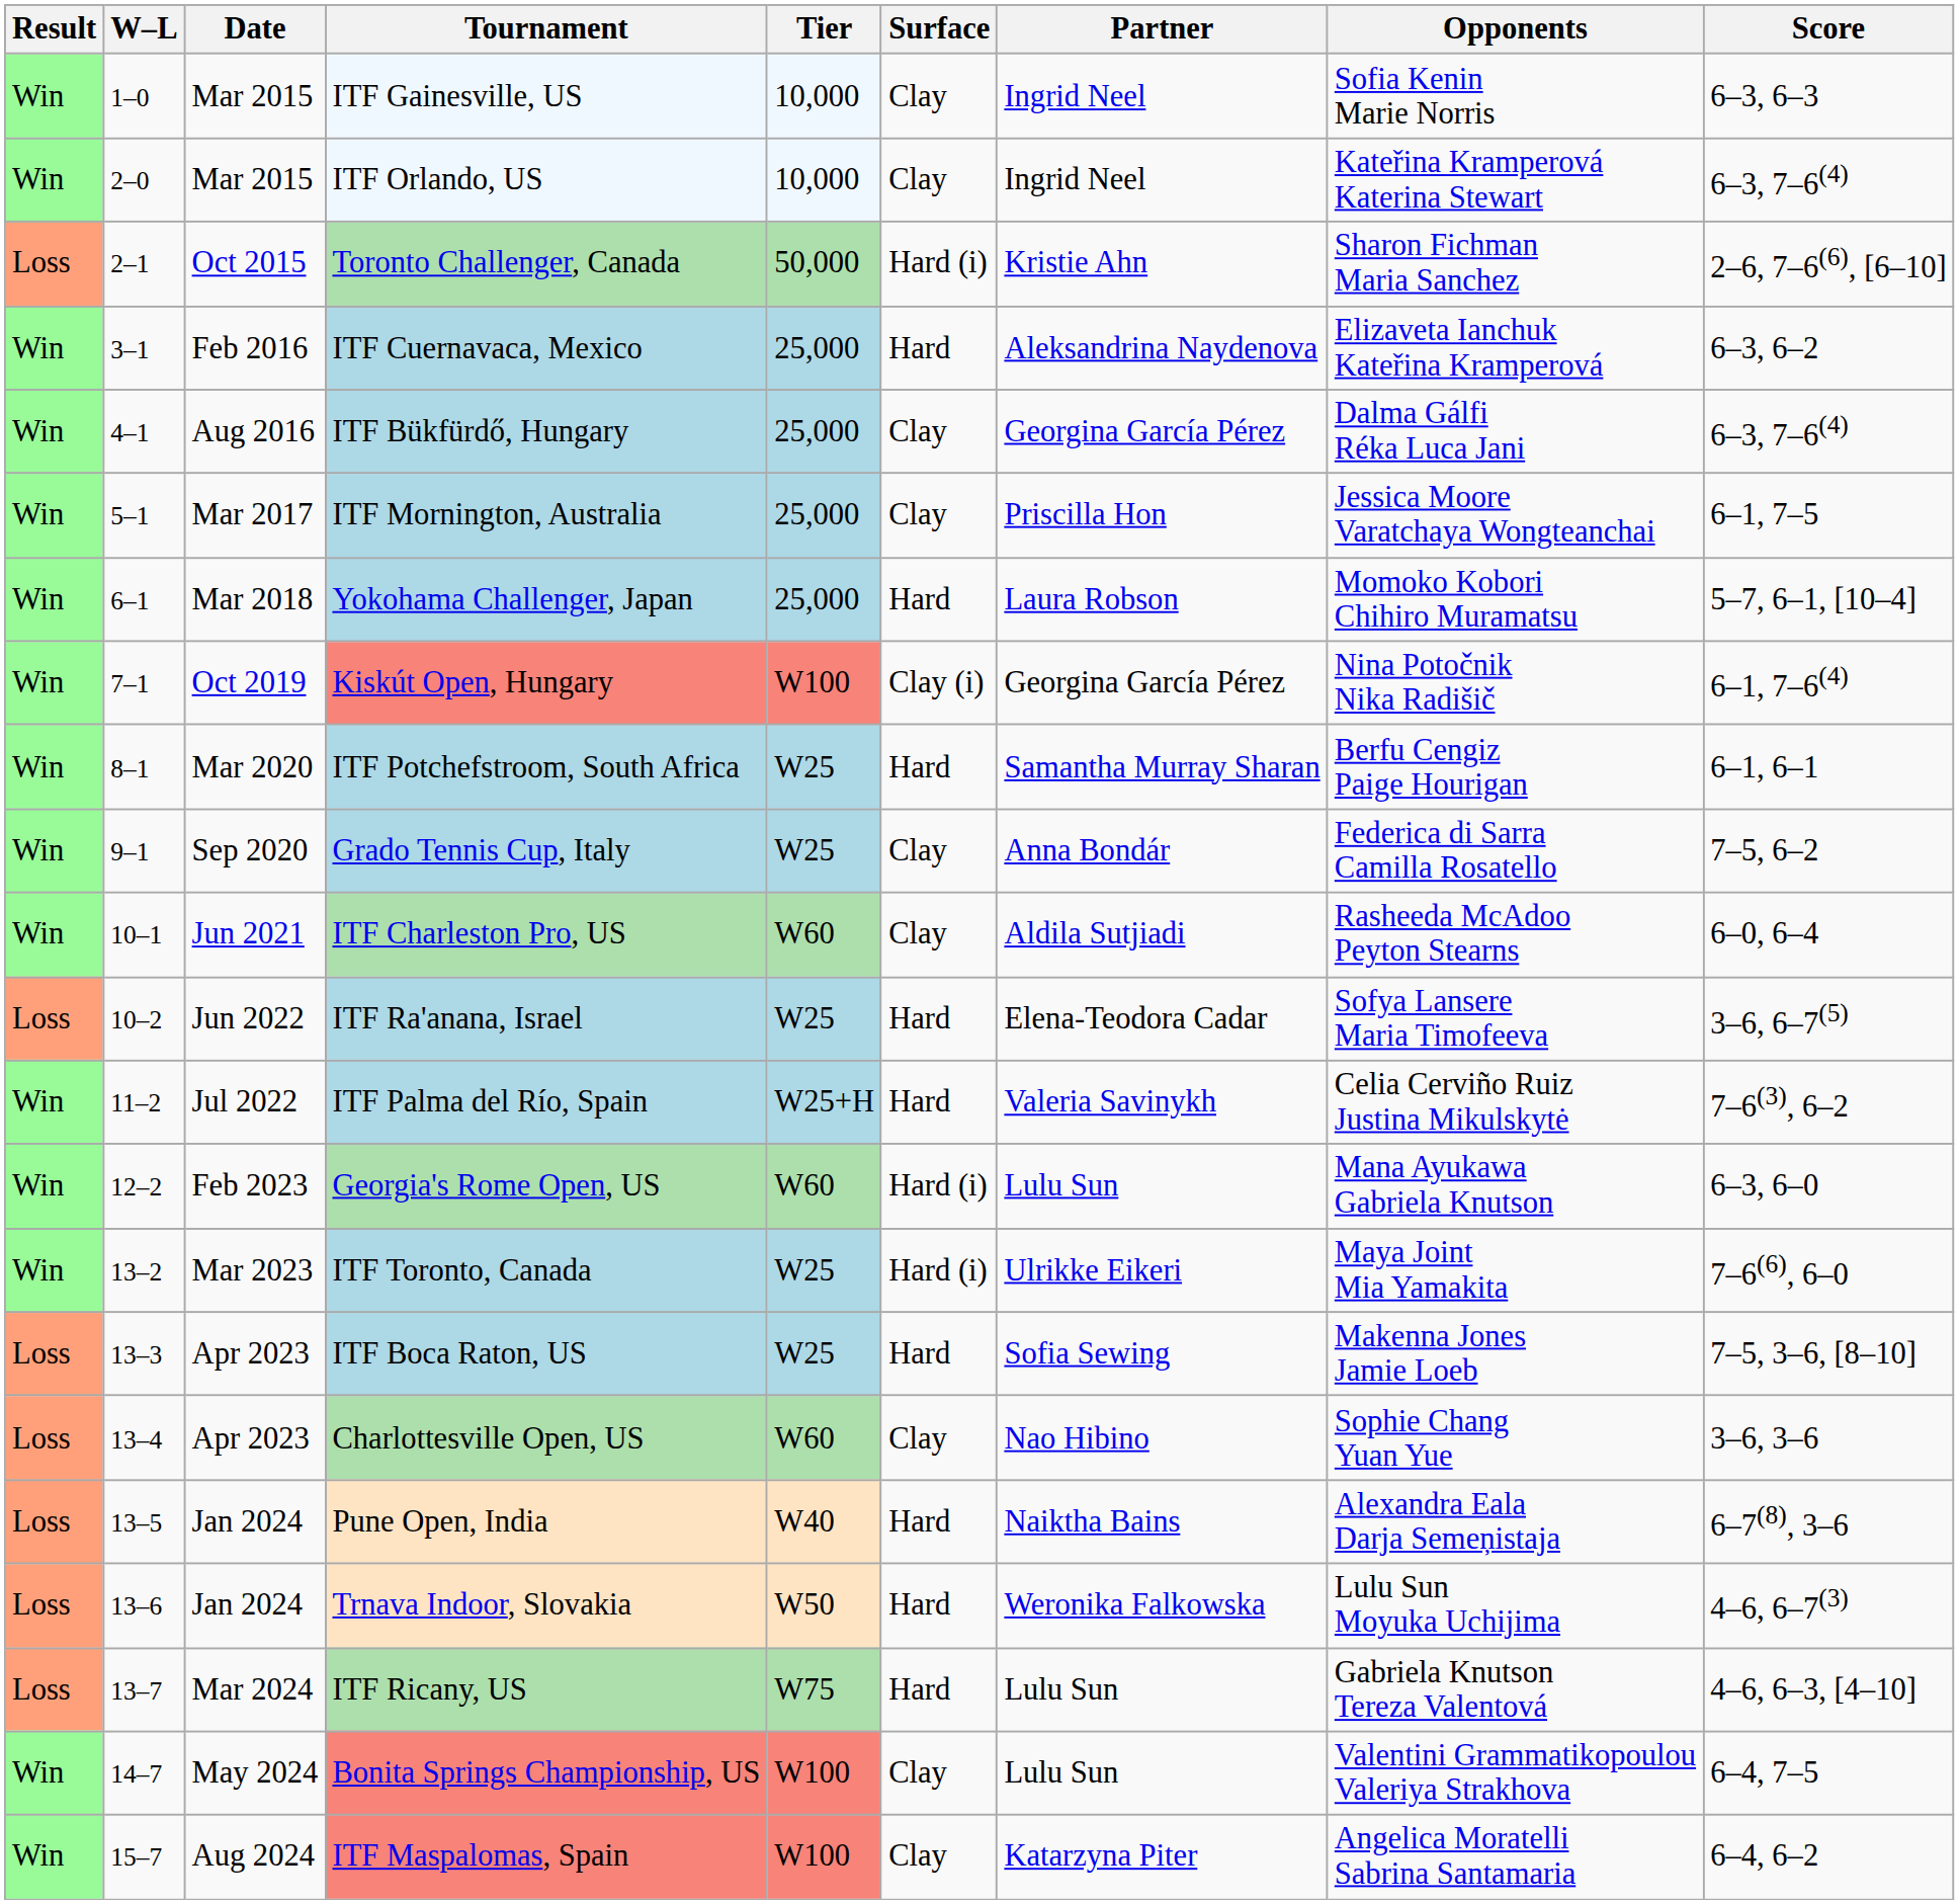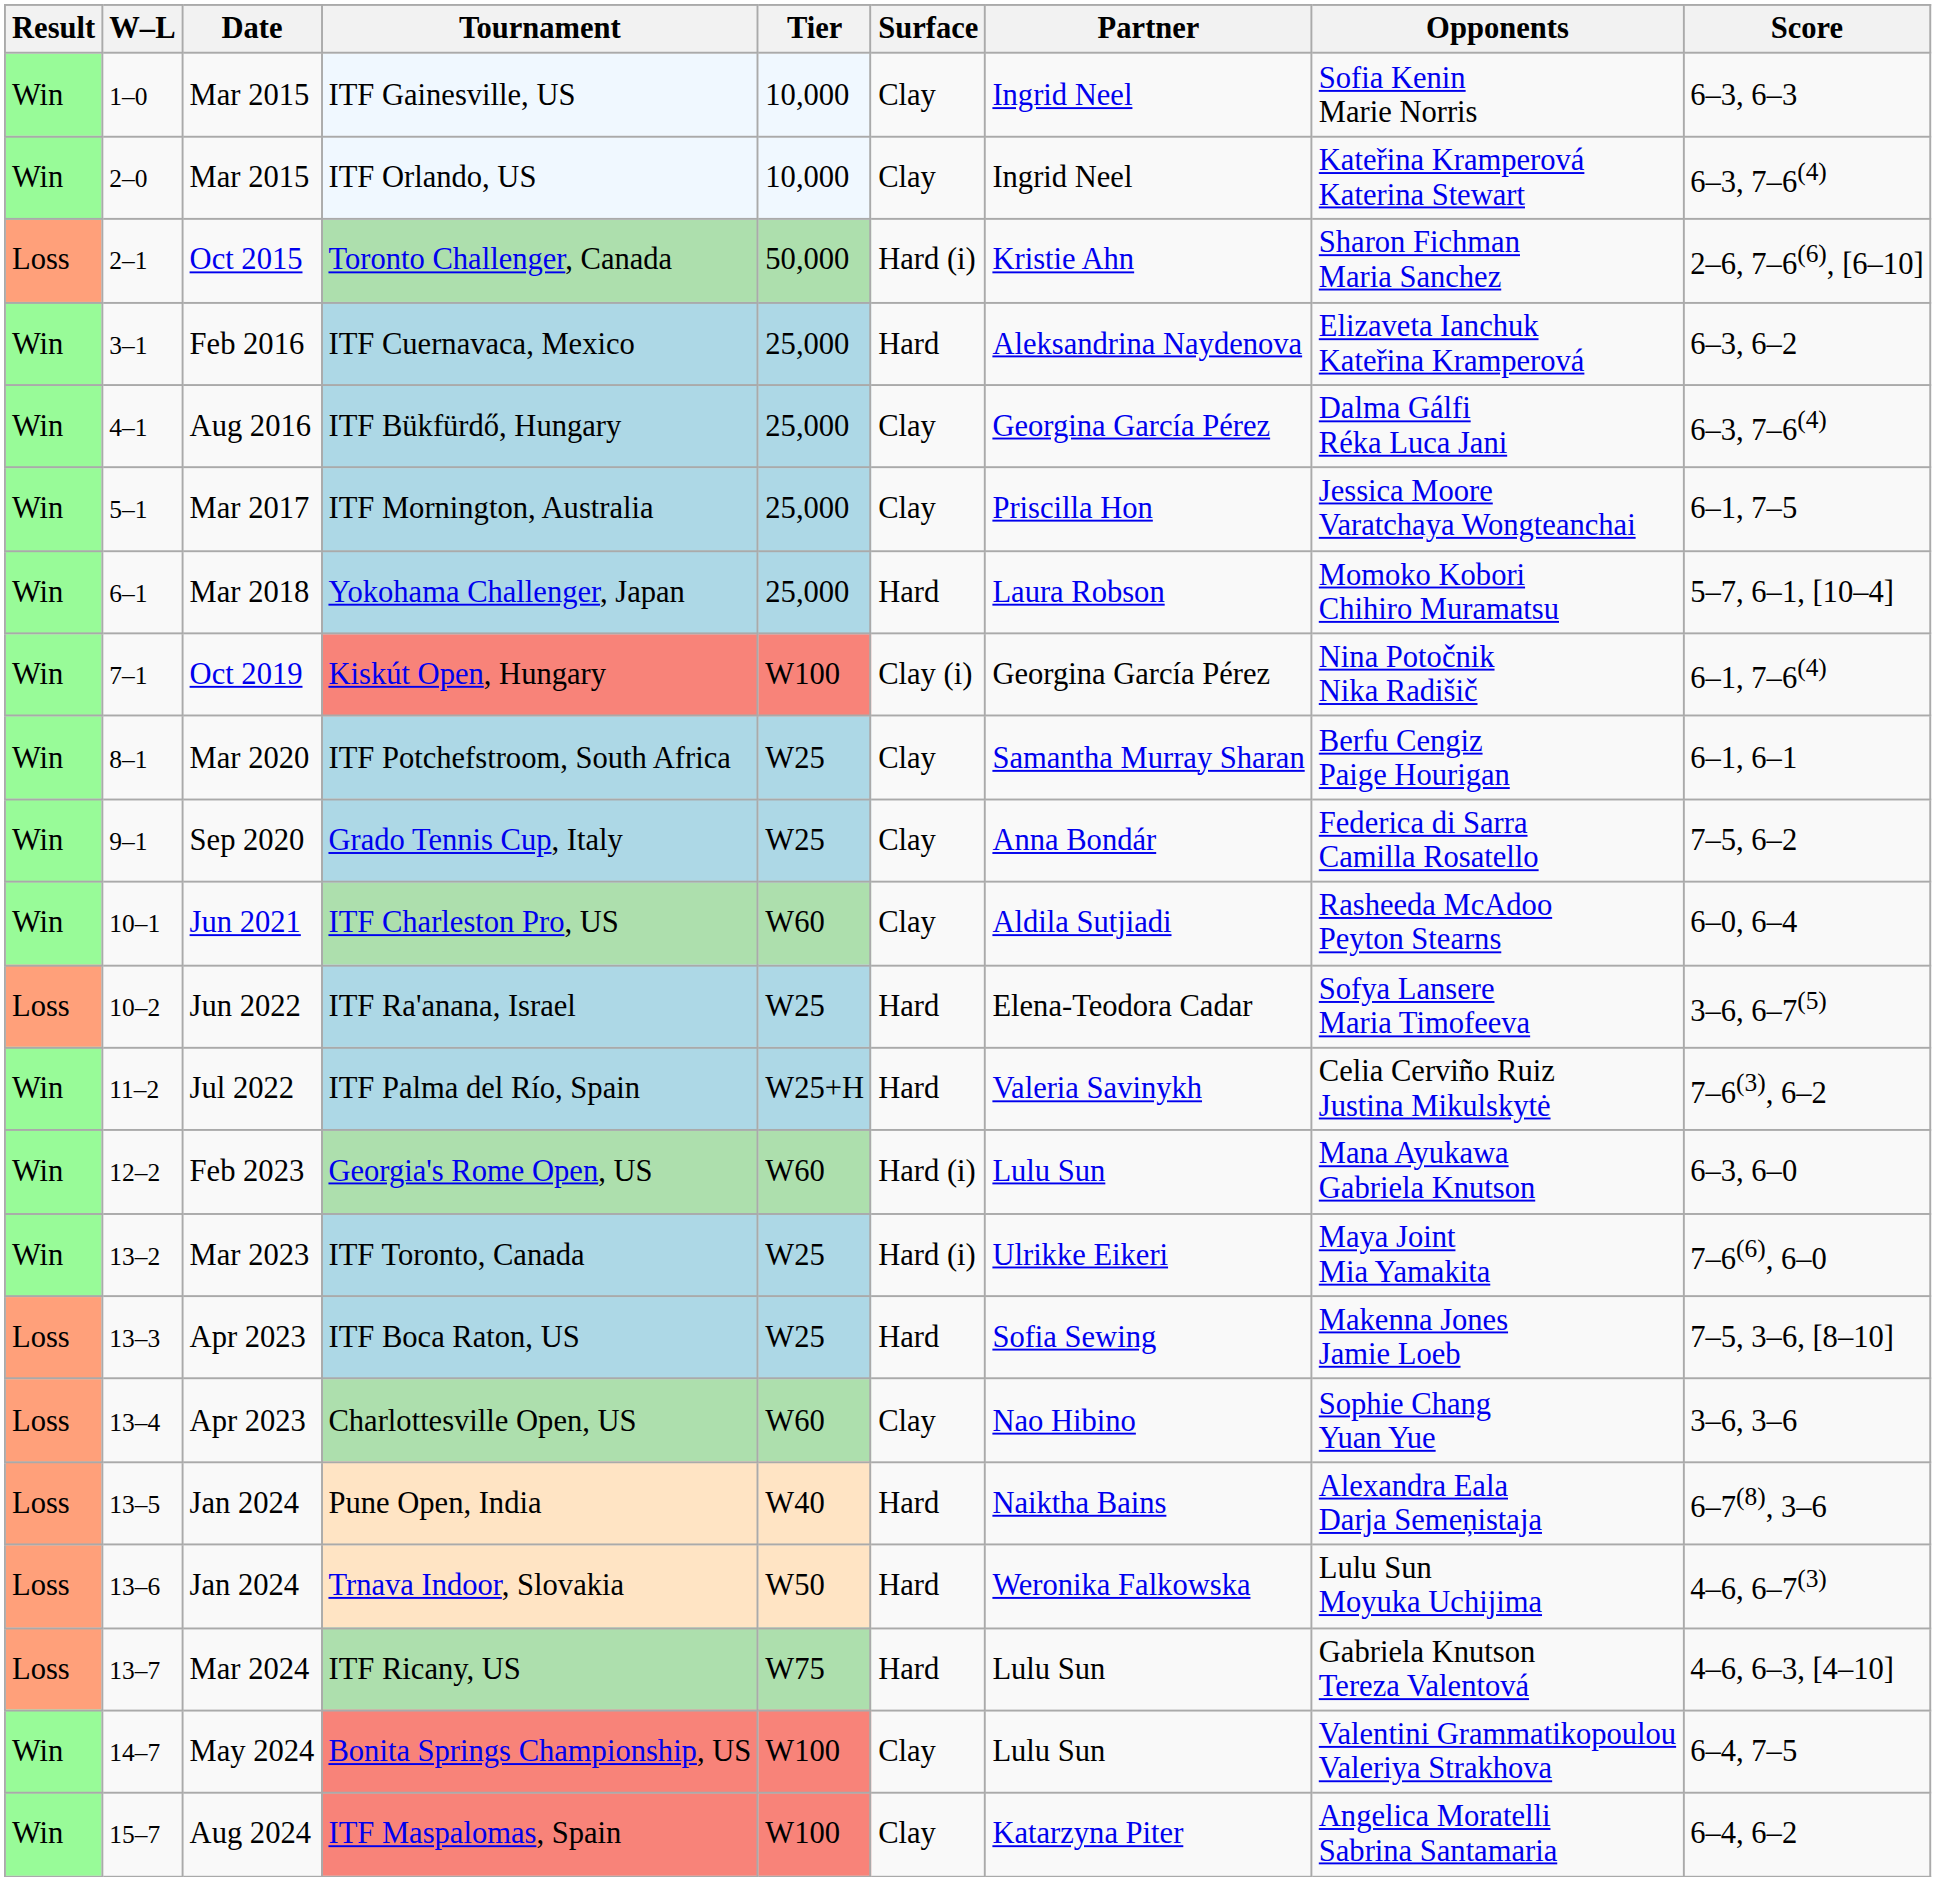 <table class="sortable wikitable">
 <tr>
 <th>Result</th>
 <th class="unsortable">W–L</th>
 <th>Date</th>
 <th>Tournament</th>
 <th>Tier</th>
 <th>Surface</th>
 <th>Partner</th>
 <th>Opponents</th>
 <th class="unsortable">Score</th>
 </tr>
 <tr>
 <td style="background:#98fb98;">Win</td>
 <td><small>1–0</small></td>
 <td>Mar 2015</td>
 <td style="background:#f0f8ff;">ITF Gainesville, US</td>
 <td style="background:#f0f8ff;">10,000</td>
 <td>Clay</td>
 <td> <a href='#'>Ingrid Neel</a></td>
 <td> <a href='#'>Sofia Kenin</a> <br>  Marie Norris</td>
 <td>6–3, 6–3</td>
 </tr>
 <tr>
 <td style="background:#98fb98;">Win</td>
 <td><small>2–0</small></td>
 <td>Mar 2015</td>
 <td style="background:#f0f8ff;">ITF Orlando, US</td>
 <td style="background:#f0f8ff;">10,000</td>
 <td>Clay</td>
 <td> Ingrid Neel</td>
 <td> <a href='#'>Kateřina Kramperová</a> <br>  <a href='#'>Katerina Stewart</a></td>
 <td>6–3, 7–6<sup>(4)</sup></td>
 </tr>
 <tr>
 <td style="background:#ffa07a;">Loss</td>
 <td><small>2–1</small></td>
 <td><a href='#'>Oct 2015</a></td>
 <td style="background:#addfad"><a href='#'>Toronto Challenger</a>, Canada</td>
 <td style="background:#addfad">50,000</td>
 <td>Hard (i)</td>
 <td> <a href='#'>Kristie Ahn</a></td>
 <td> <a href='#'>Sharon Fichman</a> <br>  <a href='#'>Maria Sanchez</a></td>
 <td>2–6, 7–6<sup>(6)</sup>, [6–10]</td>
 </tr>
 <tr>
 <td style="background:#98fb98;">Win</td>
 <td><small>3–1</small></td>
 <td>Feb 2016</td>
 <td style="background:lightblue;">ITF Cuernavaca, Mexico</td>
 <td style="background:lightblue;">25,000</td>
 <td>Hard</td>
 <td> <a href='#'>Aleksandrina Naydenova</a></td>
 <td> <a href='#'>Elizaveta Ianchuk</a> <br>  <a href='#'>Kateřina Kramperová</a></td>
 <td>6–3, 6–2</td>
 </tr>
 <tr>
 <td style="background:#98fb98;">Win</td>
 <td><small>4–1</small></td>
 <td>Aug 2016</td>
 <td style="background:lightblue;">ITF Bükfürdő, Hungary</td>
 <td style="background:lightblue;">25,000</td>
 <td>Clay</td>
 <td> <a href='#'>Georgina García Pérez</a></td>
 <td> <a href='#'>Dalma Gálfi</a> <br>  <a href='#'>Réka Luca Jani</a></td>
 <td>6–3, 7–6<sup>(4)</sup></td>
 </tr>
 <tr>
 <td style="background:#98fb98;">Win</td>
 <td><small>5–1</small></td>
 <td>Mar 2017</td>
 <td style="background:lightblue;">ITF Mornington, Australia</td>
 <td style="background:lightblue;">25,000</td>
 <td>Clay</td>
 <td> <a href='#'>Priscilla Hon</a></td>
 <td> <a href='#'>Jessica Moore</a> <br>  <a href='#'>Varatchaya Wongteanchai</a></td>
 <td>6–1, 7–5</td>
 </tr>
 <tr>
 <td style="background:#98fb98;">Win</td>
 <td><small>6–1</small></td>
 <td>Mar 2018</td>
 <td style="background:lightblue;"><a href='#'>Yokohama Challenger</a>, Japan</td>
 <td style="background:lightblue;">25,000</td>
 <td>Hard</td>
 <td> <a href='#'>Laura Robson</a></td>
 <td> <a href='#'>Momoko Kobori</a> <br>  <a href='#'>Chihiro Muramatsu</a></td>
 <td>5–7, 6–1, [10–4]</td>
 </tr>
 <tr>
 <td style="background:#98fb98;">Win</td>
 <td><small>7–1</small></td>
 <td><a href='#'>Oct 2019</a></td>
 <td style="background:#f88379;"><a href='#'>Kiskút Open</a>, Hungary</td>
 <td style="background:#f88379;">W100</td>
 <td>Clay (i)</td>
 <td> Georgina García Pérez</td>
 <td> <a href='#'>Nina Potočnik</a> <br>  <a href='#'>Nika Radišič</a></td>
 <td>6–1, 7–6<sup>(4)</sup></td>
 </tr>
 <tr>
 <td style="background:#98fb98;">Win</td>
 <td><small>8–1</small></td>
 <td>Mar 2020</td>
 <td style="background:lightblue;">ITF Potchefstroom, South Africa</td>
 <td style="background:lightblue;">W25</td>
-<td>Hard</td>
+<td>Clay</td>
 <td> <a href='#'>Samantha Murray Sharan</a></td>
 <td> <a href='#'>Berfu Cengiz</a> <br>  <a href='#'>Paige Hourigan</a></td>
 <td>6–1, 6–1</td>
 </tr>
 <tr>
 <td style="background:#98fb98;">Win</td>
 <td><small>9–1</small></td>
 <td>Sep 2020</td>
 <td style="background:lightblue;"><a href='#'>Grado Tennis Cup</a>, Italy</td>
 <td style="background:lightblue;">W25</td>
 <td>Clay</td>
 <td> <a href='#'>Anna Bondár</a></td>
 <td> <a href='#'>Federica di Sarra</a> <br>  <a href='#'>Camilla Rosatello</a></td>
 <td>7–5, 6–2</td>
 </tr>
 <tr>
 <td style="background:#98fb98;">Win</td>
 <td><small>10–1</small></td>
 <td><a href='#'>Jun 2021</a></td>
 <td style="background:#addfad"><a href='#'>ITF Charleston Pro</a>, US</td>
 <td style="background:#addfad">W60</td>
 <td>Clay</td>
 <td> <a href='#'>Aldila Sutjiadi</a></td>
 <td> <a href='#'>Rasheeda McAdoo</a> <br>  <a href='#'>Peyton Stearns</a></td>
 <td>6–0, 6–4</td>
 </tr>
 <tr>
 <td style="background:#ffa07a;">Loss</td>
 <td><small>10–2</small></td>
 <td>Jun 2022</td>
 <td style="background:lightblue;">ITF Ra'anana, Israel</td>
 <td style="background:lightblue;">W25</td>
 <td>Hard</td>
 <td> Elena-Teodora Cadar</td>
 <td> <a href='#'>Sofya Lansere</a> <br>  <a href='#'>Maria Timofeeva</a></td>
 <td>3–6, 6–7<sup>(5)</sup></td>
 </tr>
 <tr>
 <td style="background:#98fb98;">Win</td>
 <td><small>11–2</small></td>
 <td>Jul 2022</td>
 <td style="background:lightblue;">ITF Palma del Río, Spain</td>
 <td style="background:lightblue;">W25+H</td>
 <td>Hard</td>
 <td> <a href='#'>Valeria Savinykh</a></td>
 <td> Celia Cerviño Ruiz <br>  <a href='#'>Justina Mikulskytė</a></td>
 <td>7–6<sup>(3)</sup>, 6–2</td>
 </tr>
 <tr>
 <td style="background:#98fb98;">Win</td>
 <td><small>12–2</small></td>
 <td>Feb 2023</td>
 <td style="background:#addfad"><a href='#'>Georgia's Rome Open</a>, US</td>
 <td style="background:#addfad">W60</td>
 <td>Hard (i)</td>
 <td> <a href='#'>Lulu Sun</a></td>
 <td> <a href='#'>Mana Ayukawa</a> <br>  <a href='#'>Gabriela Knutson</a></td>
 <td>6–3, 6–0</td>
 </tr>
 <tr>
 <td style="background:#98fb98;">Win</td>
 <td><small>13–2</small></td>
 <td>Mar 2023</td>
 <td bgcolor=lightblue>ITF Toronto, Canada</td>
 <td bgcolor=lightblue>W25</td>
 <td>Hard (i)</td>
 <td> <a href='#'>Ulrikke Eikeri</a></td>
 <td> <a href='#'>Maya Joint</a> <br>  <a href='#'>Mia Yamakita</a></td>
 <td>7–6<sup>(6)</sup>, 6–0</td>
 </tr>
 <tr>
 <td style="background:#ffa07a;">Loss</td>
 <td><small>13–3</small></td>
 <td>Apr 2023</td>
 <td bgcolor=lightblue>ITF Boca Raton, US</td>
 <td bgcolor=lightblue>W25</td>
 <td>Hard</td>
 <td> <a href='#'>Sofia Sewing</a></td>
 <td> <a href='#'>Makenna Jones</a> <br>  <a href='#'>Jamie Loeb</a></td>
 <td>7–5, 3–6, [8–10]</td>
 </tr>
 <tr>
 <td style="background:#ffa07a;">Loss</td>
 <td><small>13–4</small></td>
 <td>Apr 2023</td>
 <td style="background:#addfad">Charlottesville Open, US</td>
 <td style="background:#addfad">W60</td>
 <td>Clay</td>
 <td> <a href='#'>Nao Hibino</a></td>
 <td> <a href='#'>Sophie Chang</a> <br>  <a href='#'>Yuan Yue</a></td>
 <td>3–6, 3–6</td>
 </tr>
 <tr>
 <td style=background:#ffa07a;>Loss</td>
 <td><small>13–5</small></td>
 <td>Jan 2024</td>
 <td style="background:#ffe4c4;">Pune Open, India</td>
 <td style="background:#ffe4c4;">W40</td>
 <td>Hard</td>
 <td> <a href='#'>Naiktha Bains</a></td>
 <td> <a href='#'>Alexandra Eala</a> <br>  <a href='#'>Darja Semeņistaja</a></td>
 <td>6–7<sup>(8)</sup>, 3–6</td>
 </tr>
 <tr>
 <td style=background:#ffa07a;>Loss</td>
 <td><small>13–6</small></td>
 <td>Jan 2024</td>
 <td style="background:#ffe4c4;"><a href='#'>Trnava Indoor</a>, Slovakia</td>
 <td style="background:#ffe4c4;">W50</td>
 <td>Hard</td>
 <td> <a href='#'>Weronika Falkowska</a></td>
 <td> Lulu Sun <br>  <a href='#'>Moyuka Uchijima</a></td>
 <td>4–6, 6–7<sup>(3)</sup></td>
 </tr>
 <tr>
 <td style="background:#ffa07a;">Loss</td>
 <td><small>13–7</small></td>
 <td>Mar 2024</td>
 <td style="background:#addfad">ITF Ricany, US</td>
 <td style="background:#addfad">W75</td>
 <td>Hard</td>
 <td> Lulu Sun</td>
 <td> Gabriela Knutson <br>  <a href='#'>Tereza Valentová</a></td>
 <td>4–6, 6–3, [4–10]</td>
 </tr>
 <tr>
 <td style="background:#98fb98;">Win</td>
 <td><small>14–7</small></td>
 <td>May 2024</td>
 <td style="background:#f88379;"><a href='#'>Bonita Springs Championship</a>, US</td>
 <td style="background:#f88379;">W100</td>
 <td>Clay</td>
 <td> Lulu Sun</td>
 <td> <a href='#'>Valentini Grammatikopoulou</a> <br>  <a href='#'>Valeriya Strakhova</a></td>
 <td>6–4, 7–5</td>
 </tr>
 <tr>
 <td style="background:#98fb98;">Win</td>
 <td><small>15–7</small></td>
 <td>Aug 2024</td>
 <td style="background:#f88379;"><a href='#'>ITF Maspalomas</a>, Spain</td>
 <td style="background:#f88379;">W100</td>
 <td>Clay</td>
 <td> <a href='#'>Katarzyna Piter</a></td>
 <td> <a href='#'>Angelica Moratelli</a> <br>  <a href='#'>Sabrina Santamaria</a></td>
 <td>6–4, 6–2</td>
 </tr>
 </table>
